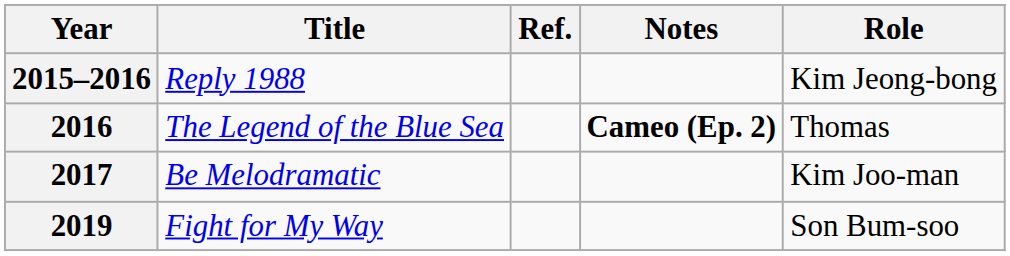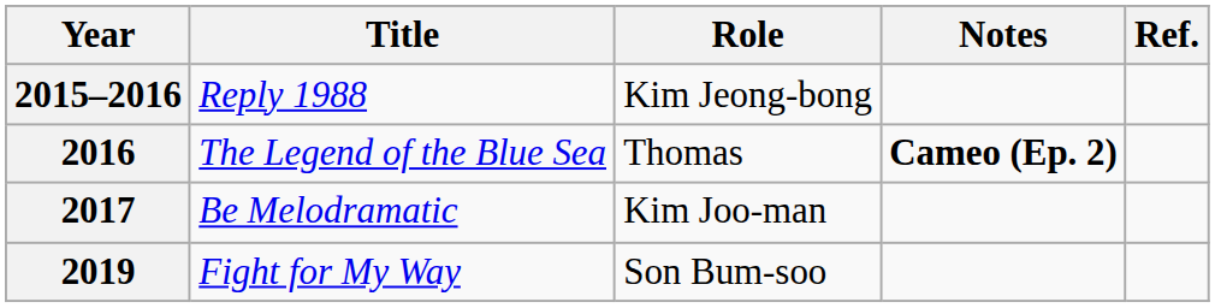 <table class="wikitable plainrowheaders sortable">
 <tr>
 <th scope="col">Year</th>
 <th scope="col">Title</th>
+<th scope="col">Role</th>
+<th scope="col" class="unsortable">Notes</th>
 <th scope="col">Ref.</th>
-<th scope="col" class="unsortable">Notes</th>
-<th scope="col">Role</th>
 </tr>
 <tr>
 <th scope="row">2015–2016</th>
 <td><em><a href='#'>Reply 1988</a></em></td>
+<td>Kim Jeong-bong</td>
+<td></td>
 <td style="text-align:center"></td>
-<td></td>
-<td>Kim Jeong-bong</td>
 </tr>
 <tr>
 <th scope="row">2016</th>
 <td><em><a href='#'>The Legend of the Blue Sea</a></em></td>
+<td>Thomas</td>
+<td><strong>Cameo (Ep. 2)</strong></td>
 <td style="text-align:center"></td>
-<td><strong>Cameo (Ep. 2)</strong></td>
-<td>Thomas</td>
 </tr>
 <tr>
 <th scope="row">2017</th>
 <td><em><a href='#'>Be Melodramatic</a></em></td>
+<td>Kim Joo-man</td>
+<td></td>
 <td style="text-align:center"></td>
-<td></td>
-<td>Kim Joo-man</td>
 </tr>
 <tr>
 <th scope="row">2019</th>
 <td><em><a href='#'>Fight for My Way</a></em></td>
+<td>Son Bum-soo</td>
+<td></td>
 <td style="text-align:center"></td>
-<td></td>
-<td>Son Bum-soo</td>
 </tr>
 </table>
